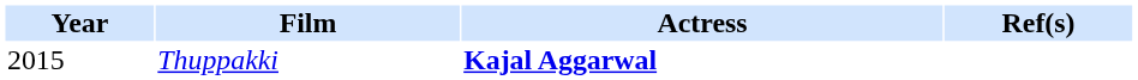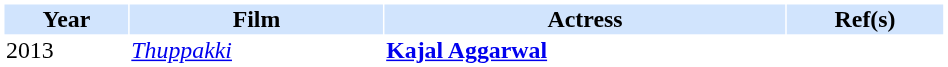 <table cellspacing="1" cellpadding="1" border="0" style="width:50%;">
 <tr style="background:#d1e4fd;">
 <th>Year</th>
 <th>Film</th>
 <th>Actress</th>
 <th>Ref(s)</th>
 </tr>
 <tr>
-<td>2015</td>
+<td>2013</td>
 <td><em><a href='#'>Thuppakki</a></em></td>
 <td><strong><a href='#'>Kajal Aggarwal</a></strong></td>
 <td></td>
 </tr>
 <tr style="background:#d1e4fd;">
 </tr>
 </table>
